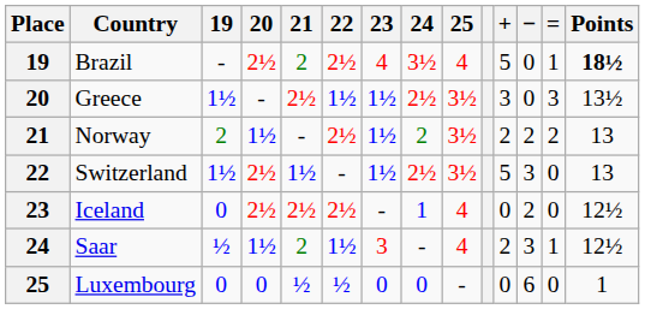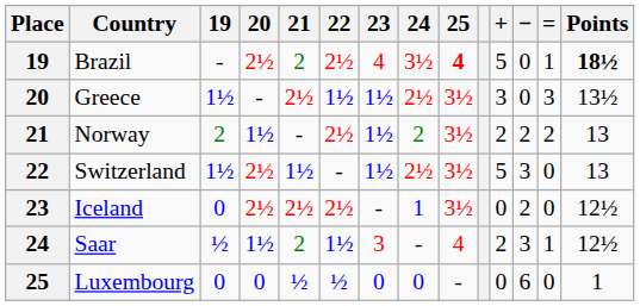 <table class="wikitable" style="text-align:center">
 <tr>
 <th>Place</th>
 <th>Country</th>
 <th>19</th>
 <th>20</th>
 <th>21</th>
 <th>22</th>
 <th>23</th>
 <th>24</th>
 <th>25</th>
 <th></th>
 <th>+</th>
 <th>−</th>
 <th>=</th>
 <th>Points</th>
 </tr>
 <tr>
 <th>19</th>
 <td style="text-align: left">Brazil</td>
 <td>-</td>
 <td style="color: red;">2½</td>
 <td style="color: green">2</td>
 <td style="color: red;">2½</td>
 <td style="color: red;">4</td>
 <td style="color: red;">3½</td>
-<td style="color: red;">4</td>
+<td style="color: red;"><strong>4</strong></td>
 <th></th>
 <td>5</td>
 <td>0</td>
 <td>1</td>
 <td><strong>18½</strong></td>
 </tr>
 <tr>
 <th>20</th>
 <td style="text-align: left">Greece</td>
 <td style="color: blue;">1½</td>
 <td>-</td>
 <td style="color: red;">2½</td>
 <td style="color: blue;">1½</td>
 <td style="color: blue;">1½</td>
 <td style="color: red;">2½</td>
 <td style="color: red;">3½</td>
 <th></th>
 <td>3</td>
 <td>0</td>
 <td>3</td>
 <td>13½</td>
 </tr>
 <tr>
 <th>21</th>
 <td style="text-align: left">Norway</td>
 <td style="color: green">2</td>
 <td style="color: blue;">1½</td>
 <td>-</td>
 <td style="color: red;">2½</td>
 <td style="color: blue;">1½</td>
 <td style="color: green">2</td>
 <td style="color: red;">3½</td>
 <th></th>
 <td>2</td>
 <td>2</td>
 <td>2</td>
 <td>13</td>
 </tr>
 <tr>
 <th>22</th>
 <td style="text-align: left">Switzerland</td>
 <td style="color: blue;">1½</td>
 <td style="color: red;">2½</td>
 <td style="color: blue;">1½</td>
 <td>-</td>
 <td style="color: blue;">1½</td>
 <td style="color: red;">2½</td>
 <td style="color: red;">3½</td>
 <th></th>
 <td>5</td>
 <td>3</td>
 <td>0</td>
 <td>13</td>
 </tr>
 <tr>
 <th>23</th>
 <td style="text-align: left"><a href='#'>Iceland</a></td>
 <td style="color: blue;">0</td>
 <td style="color: red;">2½</td>
 <td style="color: red;">2½</td>
 <td style="color: red;">2½</td>
 <td>-</td>
 <td style="color: blue;">1</td>
-<td style="color: red;">4</td>
+<td style="color: red;">3½</td>
 <th></th>
 <td>0</td>
 <td>2</td>
 <td>0</td>
 <td>12½</td>
 </tr>
 <tr>
 <th>24</th>
 <td style="text-align: left"><a href='#'>Saar</a></td>
 <td style="color: blue;">½</td>
 <td style="color: blue;">1½</td>
 <td style="color: green">2</td>
 <td style="color: blue;">1½</td>
 <td style="color: red;">3</td>
 <td>-</td>
 <td style="color: red;">4</td>
 <th></th>
 <td>2</td>
 <td>3</td>
 <td>1</td>
 <td>12½</td>
 </tr>
 <tr>
 <th>25</th>
 <td style="text-align: left"><a href='#'>Luxembourg</a></td>
 <td style="color: blue;">0</td>
 <td style="color: blue;">0</td>
 <td style="color: blue;">½</td>
 <td style="color: blue;">½</td>
 <td style="color: blue;">0</td>
 <td style="color: blue;">0</td>
 <td>-</td>
 <th></th>
 <td>0</td>
 <td>6</td>
 <td>0</td>
 <td>1</td>
 </tr>
 </table>
